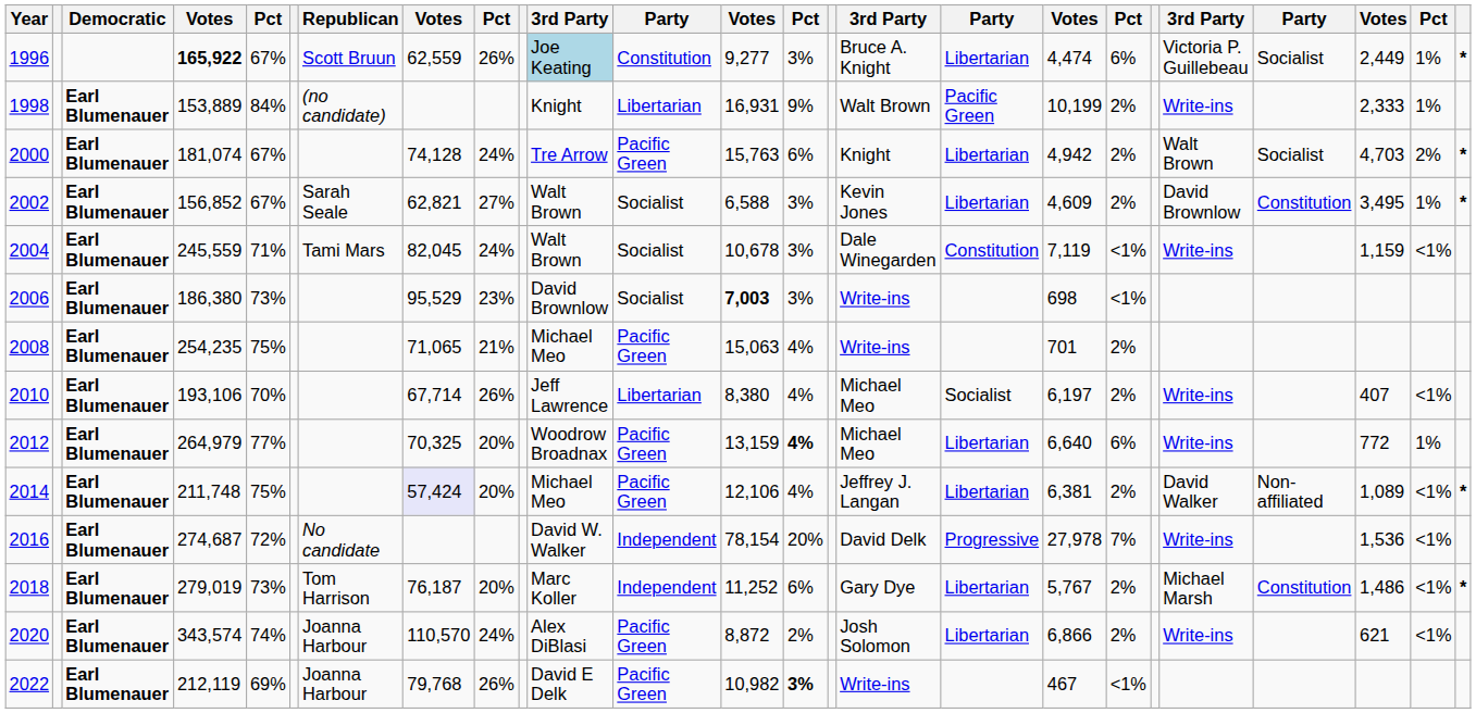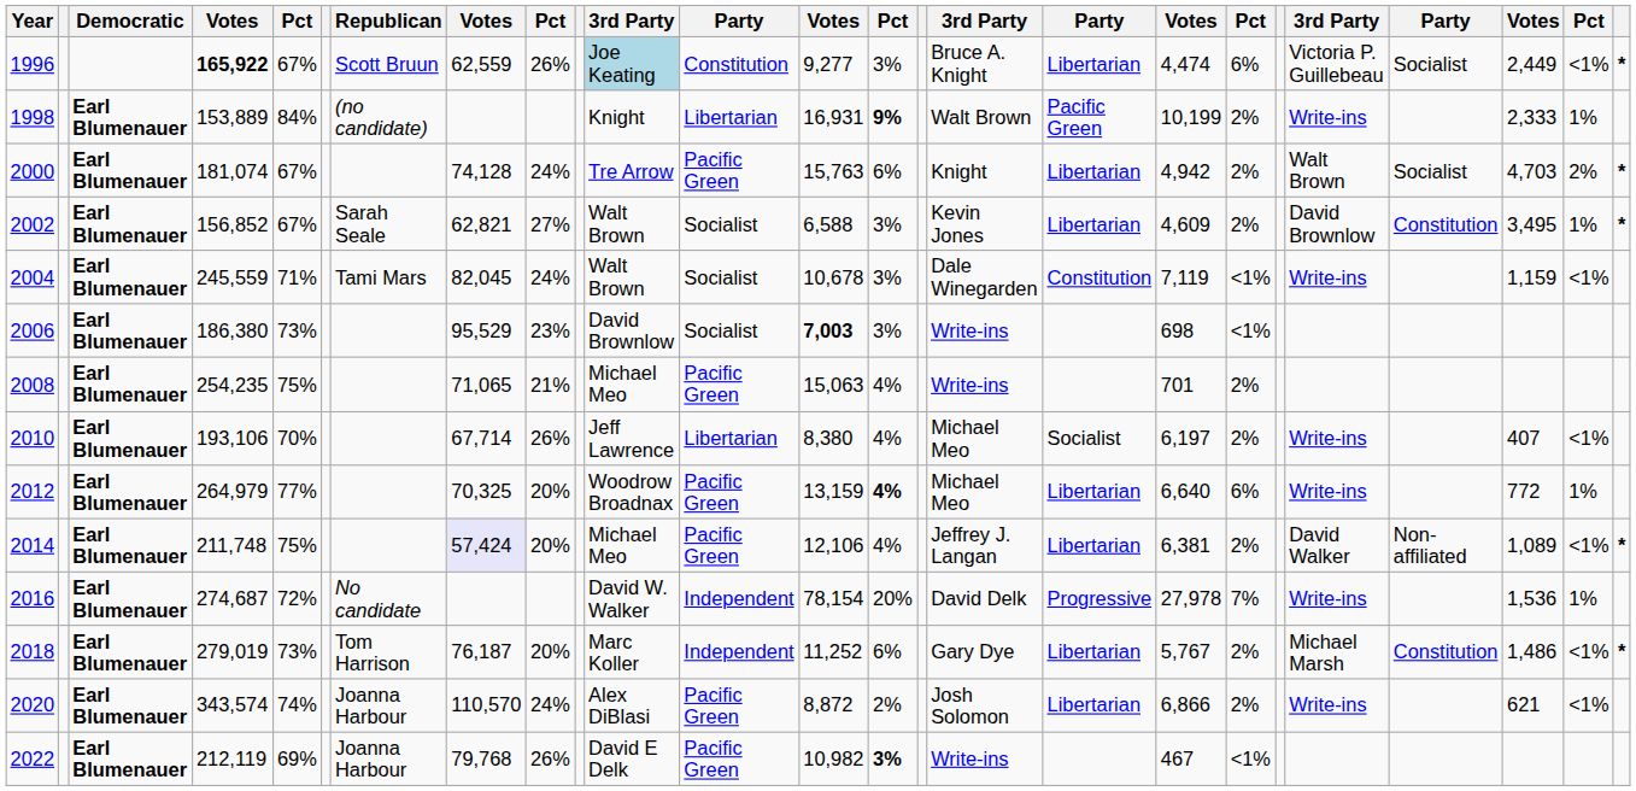 <table class="wikitable" style="margin:0.5em ; font-size:95%">
 <tr>
 <th>Year</th>
 <th></th>
 <th>Democratic</th>
 <th>Votes</th>
 <th>Pct</th>
 <th></th>
 <th>Republican</th>
 <th>Votes</th>
 <th>Pct</th>
 <th></th>
 <th>3rd Party</th>
 <th>Party</th>
 <th>Votes</th>
 <th>Pct</th>
 <th></th>
 <th>3rd Party</th>
 <th>Party</th>
 <th>Votes</th>
 <th>Pct</th>
 <th></th>
 <th>3rd Party</th>
 <th>Party</th>
 <th>Votes</th>
 <th>Pct</th>
 <th></th>
 </tr>
 <tr>
 <td><a href='#'>1996</a></td>
 <td></td>
 <td></td>
 <td><strong>165,922</strong></td>
 <td>67%</td>
 <td></td>
 <td><a href='#'>Scott Bruun</a></td>
 <td>62,559</td>
 <td>26%</td>
 <td></td>
 <td style="background: lightblue;">Joe Keating</td>
 <td><a href='#'>Constitution</a></td>
 <td>9,277</td>
 <td>3%</td>
 <td></td>
 <td>Bruce A. Knight</td>
 <td><a href='#'>Libertarian</a></td>
 <td>4,474</td>
 <td>6%</td>
 <td></td>
 <td>Victoria P. Guillebeau</td>
 <td>Socialist</td>
 <td>2,449</td>
-<td>1%</td>
+<td><1%</td>
 <td><strong>*</strong></td>
 </tr>
 <tr>
 <td><a href='#'>1998</a></td>
 <td></td>
 <td><strong>Earl Blumenauer</strong></td>
 <td>153,889</td>
 <td>84%</td>
 <td></td>
 <td><em>(no candidate)</em></td>
 <td></td>
 <td></td>
 <td></td>
 <td> Knight</td>
 <td><a href='#'>Libertarian</a></td>
 <td>16,931</td>
-<td>9%</td>
+<td><strong>9%</strong></td>
 <td></td>
 <td>Walt Brown</td>
 <td><a href='#'>Pacific Green</a></td>
 <td>10,199</td>
 <td>2%</td>
 <td></td>
 <td><a href='#'>Write-ins</a></td>
 <td></td>
 <td>2,333</td>
 <td>1%</td>
 <td></td>
 </tr>
 <tr>
 <td><a href='#'>2000</a></td>
 <td></td>
 <td><strong>Earl Blumenauer</strong></td>
 <td>181,074</td>
 <td>67%</td>
 <td></td>
 <td></td>
 <td>74,128</td>
 <td>24%</td>
 <td></td>
 <td><a href='#'>Tre Arrow</a></td>
 <td><a href='#'>Pacific Green</a></td>
 <td>15,763</td>
 <td>6%</td>
 <td></td>
 <td> Knight</td>
 <td><a href='#'>Libertarian</a></td>
 <td>4,942</td>
 <td>2%</td>
 <td></td>
 <td>Walt Brown</td>
 <td>Socialist</td>
 <td>4,703</td>
 <td>2%</td>
 <td><strong>*</strong></td>
 </tr>
 <tr>
 <td><a href='#'>2002</a></td>
 <td></td>
 <td><strong>Earl Blumenauer</strong></td>
 <td>156,852</td>
 <td>67%</td>
 <td></td>
 <td>Sarah Seale</td>
 <td>62,821</td>
 <td>27%</td>
 <td></td>
 <td>Walt Brown</td>
 <td>Socialist</td>
 <td>6,588</td>
 <td>3%</td>
 <td></td>
 <td>Kevin Jones</td>
 <td><a href='#'>Libertarian</a></td>
 <td>4,609</td>
 <td>2%</td>
 <td></td>
 <td>David Brownlow</td>
 <td><a href='#'>Constitution</a></td>
 <td>3,495</td>
 <td>1%</td>
 <td><strong>*</strong></td>
 </tr>
 <tr>
 <td><a href='#'>2004</a></td>
 <td></td>
 <td><strong>Earl Blumenauer</strong></td>
 <td>245,559</td>
 <td>71%</td>
 <td></td>
 <td>Tami Mars</td>
 <td>82,045</td>
 <td>24%</td>
 <td></td>
 <td>Walt Brown</td>
 <td>Socialist</td>
 <td>10,678</td>
 <td>3%</td>
 <td></td>
 <td>Dale Winegarden</td>
 <td><a href='#'>Constitution</a></td>
 <td>7,119</td>
 <td><1%</td>
 <td></td>
 <td><a href='#'>Write-ins</a></td>
 <td></td>
 <td>1,159</td>
 <td><1%</td>
 <td></td>
 </tr>
 <tr>
 <td><a href='#'>2006</a></td>
 <td></td>
 <td><strong>Earl Blumenauer</strong></td>
 <td>186,380</td>
 <td>73%</td>
 <td></td>
 <td></td>
 <td>95,529</td>
 <td>23%</td>
 <td></td>
 <td>David Brownlow</td>
 <td>Socialist</td>
 <td><strong>7,003</strong></td>
 <td>3%</td>
 <td></td>
 <td><a href='#'>Write-ins</a></td>
 <td></td>
 <td>698</td>
 <td><1%</td>
 <td></td>
 <td></td>
 <td></td>
 <td></td>
 <td></td>
 <td></td>
 </tr>
 <tr>
 <td><a href='#'>2008</a></td>
 <td></td>
 <td><strong>Earl Blumenauer</strong></td>
 <td>254,235</td>
 <td>75%</td>
 <td></td>
 <td></td>
 <td>71,065</td>
 <td>21%</td>
 <td></td>
 <td>Michael Meo</td>
 <td><a href='#'>Pacific Green</a></td>
 <td>15,063</td>
 <td>4%</td>
 <td></td>
 <td><a href='#'>Write-ins</a></td>
 <td></td>
 <td>701</td>
 <td>2%</td>
 <td></td>
 <td></td>
 <td></td>
 <td></td>
 <td></td>
 <td></td>
 </tr>
 <tr>
 <td><a href='#'>2010</a></td>
 <td></td>
 <td><strong>Earl Blumenauer</strong></td>
 <td>193,106</td>
 <td>70%</td>
 <td></td>
 <td></td>
 <td>67,714</td>
 <td>26%</td>
 <td></td>
 <td>Jeff Lawrence</td>
 <td><a href='#'>Libertarian</a></td>
 <td>8,380</td>
 <td>4%</td>
 <td></td>
 <td>Michael Meo</td>
 <td>Socialist</td>
 <td>6,197</td>
 <td>2%</td>
 <td></td>
 <td><a href='#'>Write-ins</a></td>
 <td></td>
 <td>407</td>
 <td><1%</td>
 <td></td>
 </tr>
 <tr>
 <td><a href='#'>2012</a></td>
 <td></td>
 <td><strong>Earl Blumenauer</strong></td>
 <td>264,979</td>
 <td>77%</td>
 <td></td>
 <td></td>
 <td>70,325</td>
 <td>20%</td>
 <td></td>
 <td>Woodrow Broadnax</td>
 <td><a href='#'>Pacific Green</a></td>
 <td>13,159</td>
 <td><strong>4%</strong></td>
 <td></td>
 <td>Michael Meo</td>
 <td><a href='#'>Libertarian</a></td>
 <td>6,640</td>
 <td>6%</td>
 <td></td>
 <td><a href='#'>Write-ins</a></td>
 <td></td>
 <td>772</td>
 <td>1%</td>
 <td></td>
 </tr>
 <tr>
 <td><a href='#'>2014</a></td>
 <td></td>
 <td><strong>Earl Blumenauer</strong></td>
 <td>211,748</td>
 <td>75%</td>
 <td></td>
 <td></td>
 <td style="background: lavender;">57,424</td>
 <td>20%</td>
 <td></td>
 <td>Michael Meo</td>
 <td><a href='#'>Pacific Green</a></td>
 <td>12,106</td>
 <td>4%</td>
 <td></td>
 <td>Jeffrey J. Langan</td>
 <td><a href='#'>Libertarian</a></td>
 <td>6,381</td>
 <td>2%</td>
 <td></td>
 <td>David Walker</td>
 <td>Non-affiliated</td>
 <td>1,089</td>
 <td><1%</td>
 <td><strong>*</strong></td>
 </tr>
 <tr>
 <td><a href='#'>2016</a></td>
 <td></td>
 <td><strong>Earl Blumenauer</strong></td>
 <td>274,687</td>
 <td>72%</td>
 <td></td>
 <td><em>No candidate</em></td>
 <td></td>
 <td></td>
 <td></td>
 <td>David W. Walker</td>
 <td><a href='#'>Independent</a></td>
 <td>78,154</td>
 <td>20%</td>
 <td></td>
 <td>David Delk</td>
 <td><a href='#'>Progressive</a></td>
 <td>27,978</td>
 <td>7%</td>
 <td></td>
 <td><a href='#'>Write-ins</a></td>
 <td></td>
 <td>1,536</td>
-<td><1%</td>
+<td>1%</td>
 <td></td>
 </tr>
 <tr>
 <td><a href='#'>2018</a></td>
 <td></td>
 <td><strong>Earl Blumenauer</strong></td>
 <td>279,019</td>
 <td>73%</td>
 <td></td>
 <td>Tom Harrison</td>
 <td>76,187</td>
 <td>20%</td>
 <td></td>
 <td>Marc Koller</td>
 <td><a href='#'>Independent</a></td>
 <td>11,252</td>
 <td>6%</td>
 <td></td>
 <td>Gary Dye</td>
 <td><a href='#'>Libertarian</a></td>
 <td>5,767</td>
 <td>2%</td>
 <td></td>
 <td>Michael Marsh</td>
 <td><a href='#'>Constitution</a></td>
 <td>1,486</td>
 <td><1%</td>
 <td><strong>*</strong></td>
 </tr>
 <tr>
 <td><a href='#'>2020</a></td>
 <td></td>
 <td><strong>Earl Blumenauer</strong></td>
 <td>343,574</td>
 <td>74%</td>
 <td></td>
 <td>Joanna Harbour</td>
 <td>110,570</td>
 <td>24%</td>
 <td></td>
 <td>Alex DiBlasi</td>
 <td><a href='#'>Pacific Green</a></td>
 <td>8,872</td>
 <td>2%</td>
 <td></td>
 <td>Josh Solomon</td>
 <td><a href='#'>Libertarian</a></td>
 <td>6,866</td>
 <td>2%</td>
 <td></td>
 <td><a href='#'>Write-ins</a></td>
 <td></td>
 <td>621</td>
 <td><1%</td>
 <td></td>
 </tr>
 <tr>
 <td><a href='#'>2022</a></td>
 <td></td>
 <td><strong>Earl Blumenauer</strong></td>
 <td>212,119</td>
 <td>69%</td>
 <td></td>
 <td>Joanna Harbour</td>
 <td>79,768</td>
 <td>26%</td>
 <td></td>
 <td>David E Delk</td>
 <td><a href='#'>Pacific Green</a></td>
 <td>10,982</td>
 <td><strong>3%</strong></td>
 <td></td>
 <td><a href='#'>Write-ins</a></td>
 <td></td>
 <td>467</td>
 <td><1%</td>
 <td></td>
 <td></td>
 <td></td>
 <td></td>
 <td></td>
 <td></td>
 </tr>
 </table>
